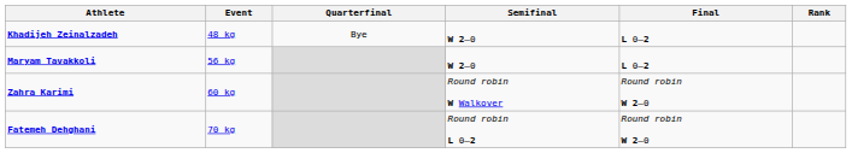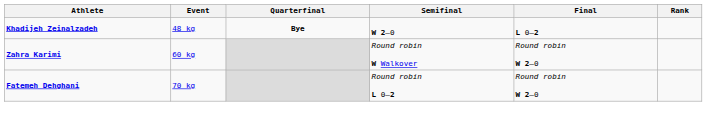 <table class="wikitable" width="85%" style="text-align:left; font-size:90%">
 <tr>
 <th width="15%">Athlete</th>
 <th width="5%">Event</th>
 <th width="13%">Quarterfinal</th>
 <th width="13%">Semifinal</th>
 <th width="13%">Final</th>
 <th width="4%">Rank</th>
 </tr>
 <tr>
 <td><strong><a href='#'>Khadijeh Zeinalzadeh</a></strong></td>
 <td><a href='#'>48 kg</a></td>
-<td align=center>Bye</td>
-<td><br><strong>W</strong> <strong>2</strong>–0</td>
-<td><br><strong>L</strong> 0–<strong>2</strong></td>
-<td align=center></td>
-</tr>
-<tr>
-<td><strong><a href='#'>Maryam Tavakkoli</a></strong></td>
-<td><a href='#'>56 kg</a></td>
-<td bgcolor=#DCDCDC></td>
+<td align=center><strong>Bye</strong></td>
 <td><br><strong>W</strong> <strong>2</strong>–0</td>
 <td><br><strong>L</strong> 0–<strong>2</strong></td>
 <td align=center></td>
 </tr>
 <tr>
 <td><strong><a href='#'>Zahra Karimi</a></strong></td>
 <td><a href='#'>60 kg</a></td>
 <td bgcolor=#DCDCDC></td>
 <td><em>Round robin</em><br><br><strong>W</strong> <a href='#'>Walkover</a></td>
 <td><em>Round robin</em><br><br><strong>W</strong> <strong>2</strong>–0</td>
 <td align=center></td>
 </tr>
 <tr>
 <td><strong><a href='#'>Fatemeh Dehghani</a></strong></td>
 <td><a href='#'>70 kg</a></td>
 <td bgcolor=#DCDCDC></td>
 <td><em>Round robin</em><br><br><strong>L</strong> 0–<strong>2</strong></td>
 <td><em>Round robin</em><br><br><strong>W</strong> <strong>2</strong>–0</td>
 <td align=center></td>
 </tr>
 </table>
